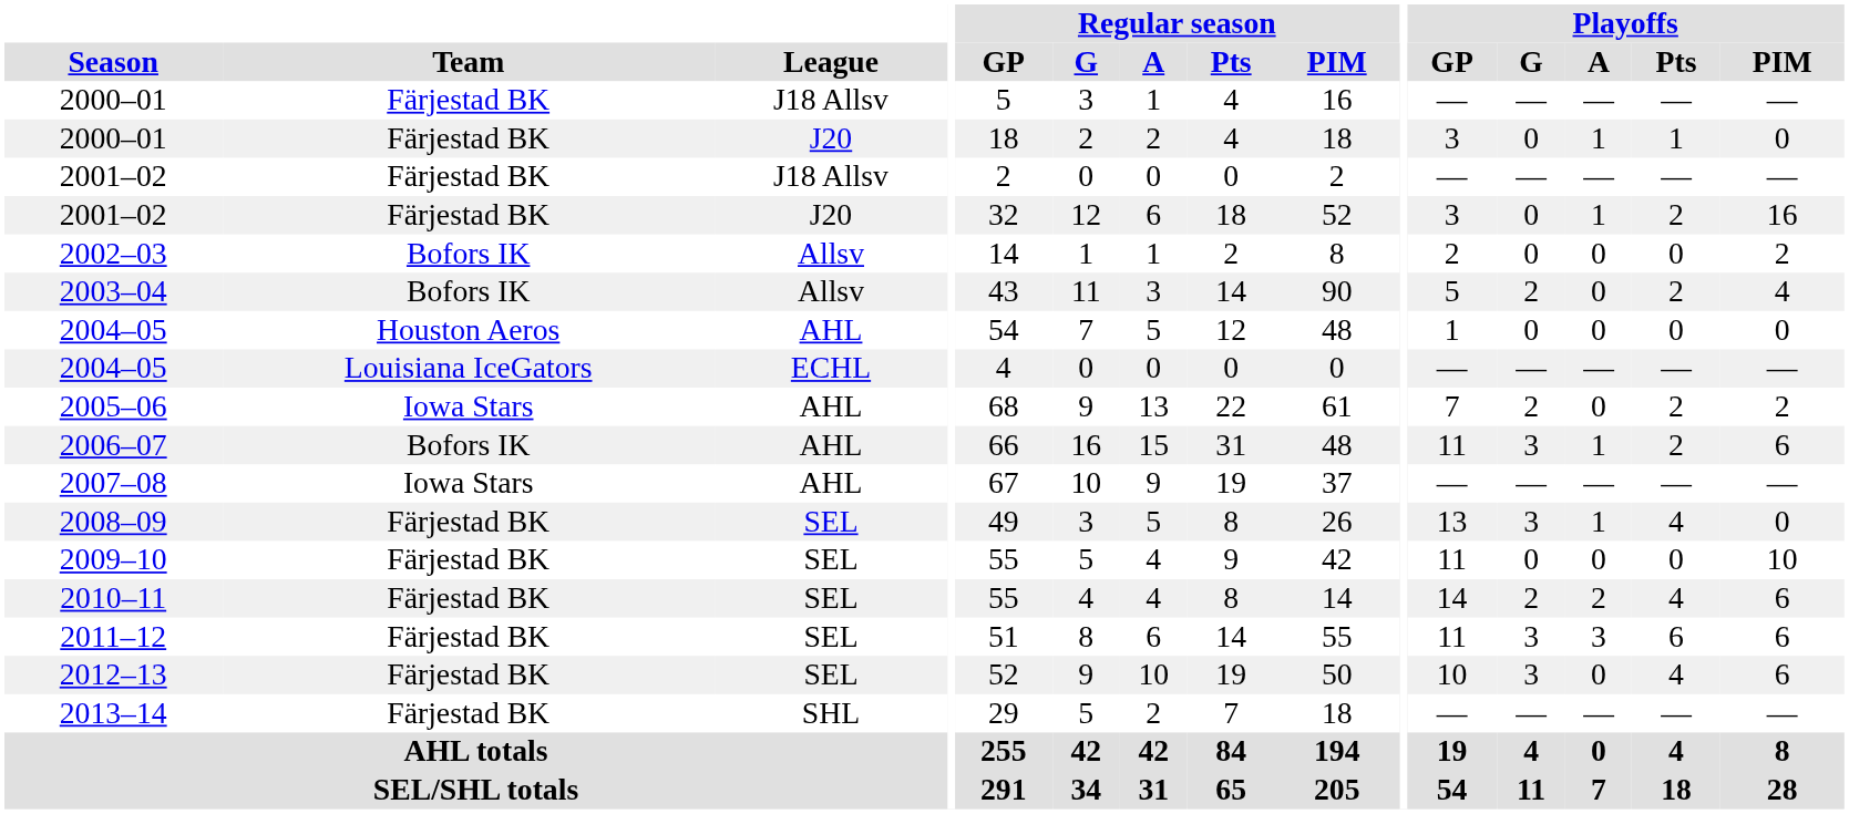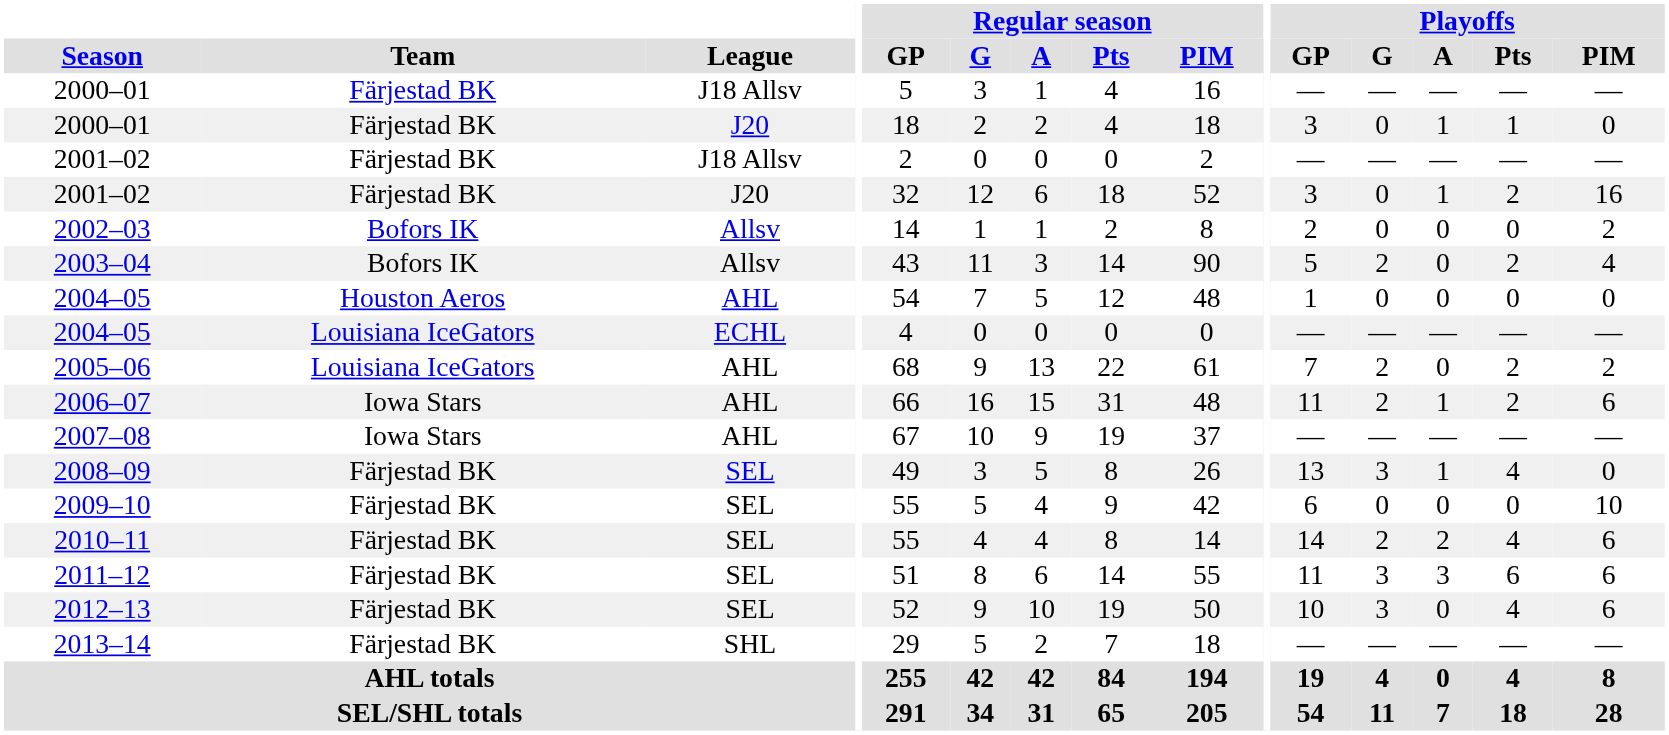 <table border="0" cellpadding="1" cellspacing="0" style="text-align:center; width:60em">
 <tr bgcolor="#e0e0e0">
 <th colspan="3" bgcolor="#ffffff"></th>
 <th rowspan="99" bgcolor="#ffffff"></th>
 <th colspan="5"><a href='#'>Regular season</a></th>
 <th rowspan="99" bgcolor="#ffffff"></th>
 <th colspan="5"><a href='#'>Playoffs</a></th>
 </tr>
 <tr bgcolor="#e0e0e0">
 <th><a href='#'>Season</a></th>
 <th>Team</th>
 <th>League</th>
 <th>GP</th>
 <th><a href='#'>G</a></th>
 <th><a href='#'>A</a></th>
 <th><a href='#'>Pts</a></th>
 <th><a href='#'>PIM</a></th>
 <th>GP</th>
 <th>G</th>
 <th>A</th>
 <th>Pts</th>
 <th>PIM</th>
 </tr>
 <tr>
 <td>2000–01</td>
 <td><a href='#'>Färjestad BK</a></td>
 <td>J18 Allsv</td>
 <td>5</td>
 <td>3</td>
 <td>1</td>
 <td>4</td>
 <td>16</td>
 <td>—</td>
 <td>—</td>
 <td>—</td>
 <td>—</td>
 <td>—</td>
 </tr>
 <tr bgcolor="#f0f0f0">
 <td>2000–01</td>
 <td>Färjestad BK</td>
 <td><a href='#'>J20</a></td>
 <td>18</td>
 <td>2</td>
 <td>2</td>
 <td>4</td>
 <td>18</td>
 <td>3</td>
 <td>0</td>
 <td>1</td>
 <td>1</td>
 <td>0</td>
 </tr>
 <tr>
 <td>2001–02</td>
 <td>Färjestad BK</td>
 <td>J18 Allsv</td>
 <td>2</td>
 <td>0</td>
 <td>0</td>
 <td>0</td>
 <td>2</td>
 <td>—</td>
 <td>—</td>
 <td>—</td>
 <td>—</td>
 <td>—</td>
 </tr>
 <tr bgcolor="#f0f0f0">
 <td>2001–02</td>
 <td>Färjestad BK</td>
 <td>J20</td>
 <td>32</td>
 <td>12</td>
 <td>6</td>
 <td>18</td>
 <td>52</td>
 <td>3</td>
 <td>0</td>
 <td>1</td>
 <td>2</td>
 <td>16</td>
 </tr>
 <tr>
 <td><a href='#'>2002–03</a></td>
 <td><a href='#'>Bofors IK</a></td>
 <td><a href='#'>Allsv</a></td>
 <td>14</td>
 <td>1</td>
 <td>1</td>
 <td>2</td>
 <td>8</td>
 <td>2</td>
 <td>0</td>
 <td>0</td>
 <td>0</td>
 <td>2</td>
 </tr>
 <tr bgcolor="#f0f0f0">
 <td><a href='#'>2003–04</a></td>
 <td>Bofors IK</td>
 <td>Allsv</td>
 <td>43</td>
 <td>11</td>
 <td>3</td>
 <td>14</td>
 <td>90</td>
 <td>5</td>
 <td>2</td>
 <td>0</td>
 <td>2</td>
 <td>4</td>
 </tr>
 <tr>
 <td><a href='#'>2004–05</a></td>
 <td><a href='#'>Houston Aeros</a></td>
 <td><a href='#'>AHL</a></td>
 <td>54</td>
 <td>7</td>
 <td>5</td>
 <td>12</td>
 <td>48</td>
 <td>1</td>
 <td>0</td>
 <td>0</td>
 <td>0</td>
 <td>0</td>
 </tr>
 <tr bgcolor="#f0f0f0">
 <td><a href='#'>2004–05</a></td>
 <td><a href='#'>Louisiana IceGators</a></td>
 <td><a href='#'>ECHL</a></td>
 <td>4</td>
 <td>0</td>
 <td>0</td>
 <td>0</td>
 <td>0</td>
 <td>—</td>
 <td>—</td>
 <td>—</td>
 <td>—</td>
 <td>—</td>
 </tr>
 <tr>
 <td><a href='#'>2005–06</a></td>
-<td><a href='#'>Iowa Stars</a></td>
+<td><a href='#'>Louisiana IceGators</a></td>
 <td>AHL</td>
 <td>68</td>
 <td>9</td>
 <td>13</td>
 <td>22</td>
 <td>61</td>
 <td>7</td>
 <td>2</td>
 <td>0</td>
 <td>2</td>
 <td>2</td>
 </tr>
 <tr bgcolor="#f0f0f0">
 <td><a href='#'>2006–07</a></td>
-<td>Bofors IK</td>
+<td>Iowa Stars</td>
 <td>AHL</td>
 <td>66</td>
 <td>16</td>
 <td>15</td>
 <td>31</td>
 <td>48</td>
 <td>11</td>
-<td>3</td>
+<td>2</td>
 <td>1</td>
 <td>2</td>
 <td>6</td>
 </tr>
 <tr>
 <td><a href='#'>2007–08</a></td>
 <td>Iowa Stars</td>
 <td>AHL</td>
 <td>67</td>
 <td>10</td>
 <td>9</td>
 <td>19</td>
 <td>37</td>
 <td>—</td>
 <td>—</td>
 <td>—</td>
 <td>—</td>
 <td>—</td>
 </tr>
 <tr bgcolor="#f0f0f0">
 <td><a href='#'>2008–09</a></td>
 <td>Färjestad BK</td>
 <td><a href='#'>SEL</a></td>
 <td>49</td>
 <td>3</td>
 <td>5</td>
 <td>8</td>
 <td>26</td>
 <td>13</td>
 <td>3</td>
 <td>1</td>
 <td>4</td>
 <td>0</td>
 </tr>
 <tr>
 <td><a href='#'>2009–10</a></td>
 <td>Färjestad BK</td>
 <td>SEL</td>
 <td>55</td>
 <td>5</td>
 <td>4</td>
 <td>9</td>
 <td>42</td>
-<td>11</td>
+<td>6</td>
 <td>0</td>
 <td>0</td>
 <td>0</td>
 <td>10</td>
 </tr>
 <tr bgcolor="#f0f0f0">
 <td><a href='#'>2010–11</a></td>
 <td>Färjestad BK</td>
 <td>SEL</td>
 <td>55</td>
 <td>4</td>
 <td>4</td>
 <td>8</td>
 <td>14</td>
 <td>14</td>
 <td>2</td>
 <td>2</td>
 <td>4</td>
 <td>6</td>
 </tr>
 <tr>
 <td><a href='#'>2011–12</a></td>
 <td>Färjestad BK</td>
 <td>SEL</td>
 <td>51</td>
 <td>8</td>
 <td>6</td>
 <td>14</td>
 <td>55</td>
 <td>11</td>
 <td>3</td>
 <td>3</td>
 <td>6</td>
 <td>6</td>
 </tr>
 <tr bgcolor="#f0f0f0">
 <td><a href='#'>2012–13</a></td>
 <td>Färjestad BK</td>
 <td>SEL</td>
 <td>52</td>
 <td>9</td>
 <td>10</td>
 <td>19</td>
 <td>50</td>
 <td>10</td>
 <td>3</td>
 <td>0</td>
 <td>4</td>
 <td>6</td>
 </tr>
 <tr>
 <td><a href='#'>2013–14</a></td>
 <td>Färjestad BK</td>
 <td>SHL</td>
 <td>29</td>
 <td>5</td>
 <td>2</td>
 <td>7</td>
 <td>18</td>
 <td>—</td>
 <td>—</td>
 <td>—</td>
 <td>—</td>
 <td>—</td>
 </tr>
 <tr bgcolor="#e0e0e0">
 <th colspan="3">AHL totals</th>
 <th>255</th>
 <th>42</th>
 <th>42</th>
 <th>84</th>
 <th>194</th>
 <th>19</th>
 <th>4</th>
 <th>0</th>
 <th>4</th>
 <th>8</th>
 </tr>
 <tr bgcolor="#e0e0e0">
 <th colspan="3">SEL/SHL totals</th>
 <th>291</th>
 <th>34</th>
 <th>31</th>
 <th>65</th>
 <th>205</th>
 <th>54</th>
 <th>11</th>
 <th>7</th>
 <th>18</th>
 <th>28</th>
 </tr>
 </table>
